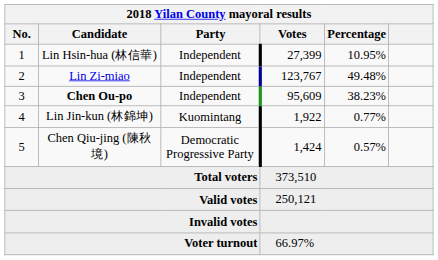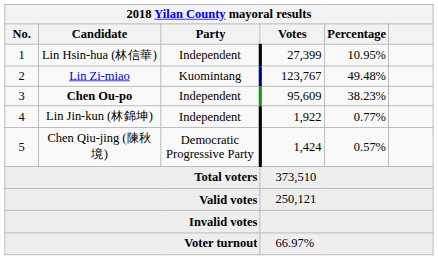 <table class="wikitable collapsible" style="margin:1em auto; text-align:center">
 <tr>
 <th colspan="6">2018 <a href='#'>Yilan County</a> mayoral results</th>
 </tr>
 <tr>
 <th width=35>No.</th>
 <th width=150>Candidate</th>
 <th width=120>Party</th>
 <th width=75>Votes</th>
 <th width=75>Percentage</th>
 <th width=49></th>
 </tr>
 <tr>
 <td>1</td>
 <td>Lin Hsin-hua (林信華)</td>
 <td> Independent</td>
 <td style="border-left:4px solid #000000;" align="right">27,399</td>
 <td align="right">10.95%</td>
 <td align="center"></td>
 </tr>
 <tr>
 <td>2</td>
 <td><a href='#'>Lin Zi-miao</a></td>
-<td> Independent</td>
+<td> Kuomintang</td>
 <td style="border-left:4px solid #000099;" align="right">123,767</td>
 <td align="right">49.48%</td>
 <td align="center"></td>
 </tr>
 <tr>
 <td>3</td>
 <td><strong>Chen Ou-po</strong></td>
 <td> Independent</td>
 <td style="border-left:4px solid #1B9413;" align="right">95,609</td>
 <td align="right">38.23%</td>
 <td align="center"></td>
 </tr>
 <tr>
 <td>4</td>
 <td>Lin Jin-kun (林錦坤)</td>
-<td> Kuomintang</td>
+<td> Independent</td>
 <td style="border-left:4px solid #000000;" align="right">1,922</td>
 <td align="right">0.77%</td>
 <td align="center"></td>
 </tr>
 <tr>
 <td>5</td>
 <td>Chen Qiu-jing (陳秋境)</td>
 <td>Democratic Progressive Party</td>
 <td style="border-left:4px solid #000000;" align="right">1,424</td>
 <td align="right">0.57%</td>
 <td align="center"></td>
 </tr>
 <tr bgcolor=EEEEEE>
 <td colspan="3" align="right"><strong>Total voters</strong></td>
 <td colspan="3" align="left">　373,510</td>
 </tr>
 <tr bgcolor=EEEEEE>
 <td colspan="3" align="right"><strong>Valid votes</strong></td>
 <td colspan="3" align="left">　250,121</td>
 </tr>
 <tr bgcolor=EEEEEE>
 <td colspan="3" align="right"><strong>Invalid votes</strong></td>
 <td colspan="3" align="left">　</td>
 </tr>
 <tr bgcolor=EEEEEE>
 <td colspan="3" align="right"><strong>Voter turnout</strong></td>
 <td colspan="3" align="left">　66.97%</td>
 </tr>
 </table>
